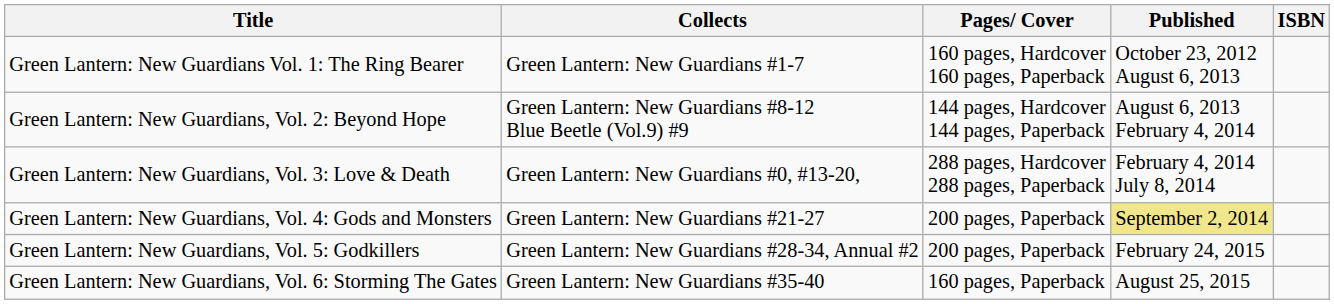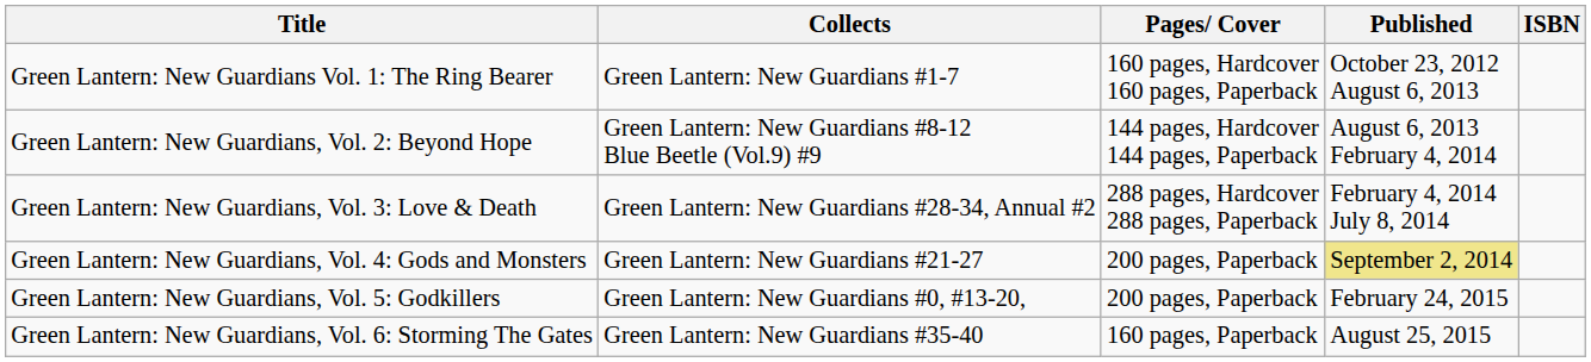 <table class="wikitable">
 <tr>
 <th>Title</th>
 <th>Collects</th>
 <th>Pages/ Cover</th>
 <th>Published</th>
 <th>ISBN</th>
 </tr>
 <tr>
 <td>Green Lantern: New Guardians Vol. 1: The Ring Bearer</td>
 <td>Green Lantern: New Guardians #1-7</td>
 <td>160 pages, Hardcover<br>160 pages, Paperback</td>
 <td>October 23, 2012<br>August 6, 2013</td>
 <td><br></td>
 </tr>
 <tr>
 <td>Green Lantern: New Guardians, Vol. 2: Beyond Hope</td>
 <td>Green Lantern: New Guardians #8-12<br>Blue Beetle (Vol.9) #9</td>
 <td>144 pages, Hardcover<br>144 pages, Paperback</td>
 <td>August 6, 2013<br>February 4, 2014</td>
 <td><br></td>
 </tr>
 <tr>
 <td>Green Lantern: New Guardians, Vol. 3: Love & Death</td>
-<td>Green Lantern: New Guardians #0, #13-20,</td>
+<td>Green Lantern: New Guardians #28-34, Annual #2</td>
 <td>288 pages, Hardcover<br>288 pages, Paperback</td>
 <td>February 4, 2014<br>July 8, 2014</td>
 <td><br></td>
 </tr>
 <tr>
 <td>Green Lantern: New Guardians, Vol. 4: Gods and Monsters</td>
 <td>Green Lantern: New Guardians #21-27</td>
 <td>200 pages, Paperback</td>
 <td style="background: khaki;">September 2, 2014</td>
 <td></td>
 </tr>
 <tr>
 <td>Green Lantern: New Guardians, Vol. 5: Godkillers</td>
-<td>Green Lantern: New Guardians #28-34, Annual #2</td>
+<td>Green Lantern: New Guardians #0, #13-20,</td>
 <td>200 pages, Paperback</td>
 <td>February 24, 2015</td>
 <td></td>
 </tr>
 <tr>
 <td>Green Lantern: New Guardians, Vol. 6: Storming The Gates</td>
 <td>Green Lantern: New Guardians #35-40</td>
 <td>160 pages, Paperback</td>
 <td>August 25, 2015</td>
 <td></td>
 </tr>
 </table>
